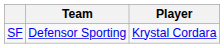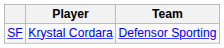 <table class="wikitable">
 <tr>
 <th style="text-align:center;"></th>
+<th style="text-align:center;">Player</th>
 <th style="text-align:center;">Team</th>
-<th style="text-align:center;">Player</th>
 </tr>
 <tr>
 <td style="text-align:center;"><a href='#'>SF</a></td>
+<td> <a href='#'>Krystal Cordara</a></td>
 <td><a href='#'>Defensor Sporting</a></td>
-<td> <a href='#'>Krystal Cordara</a></td>
 </tr>
 </table>
